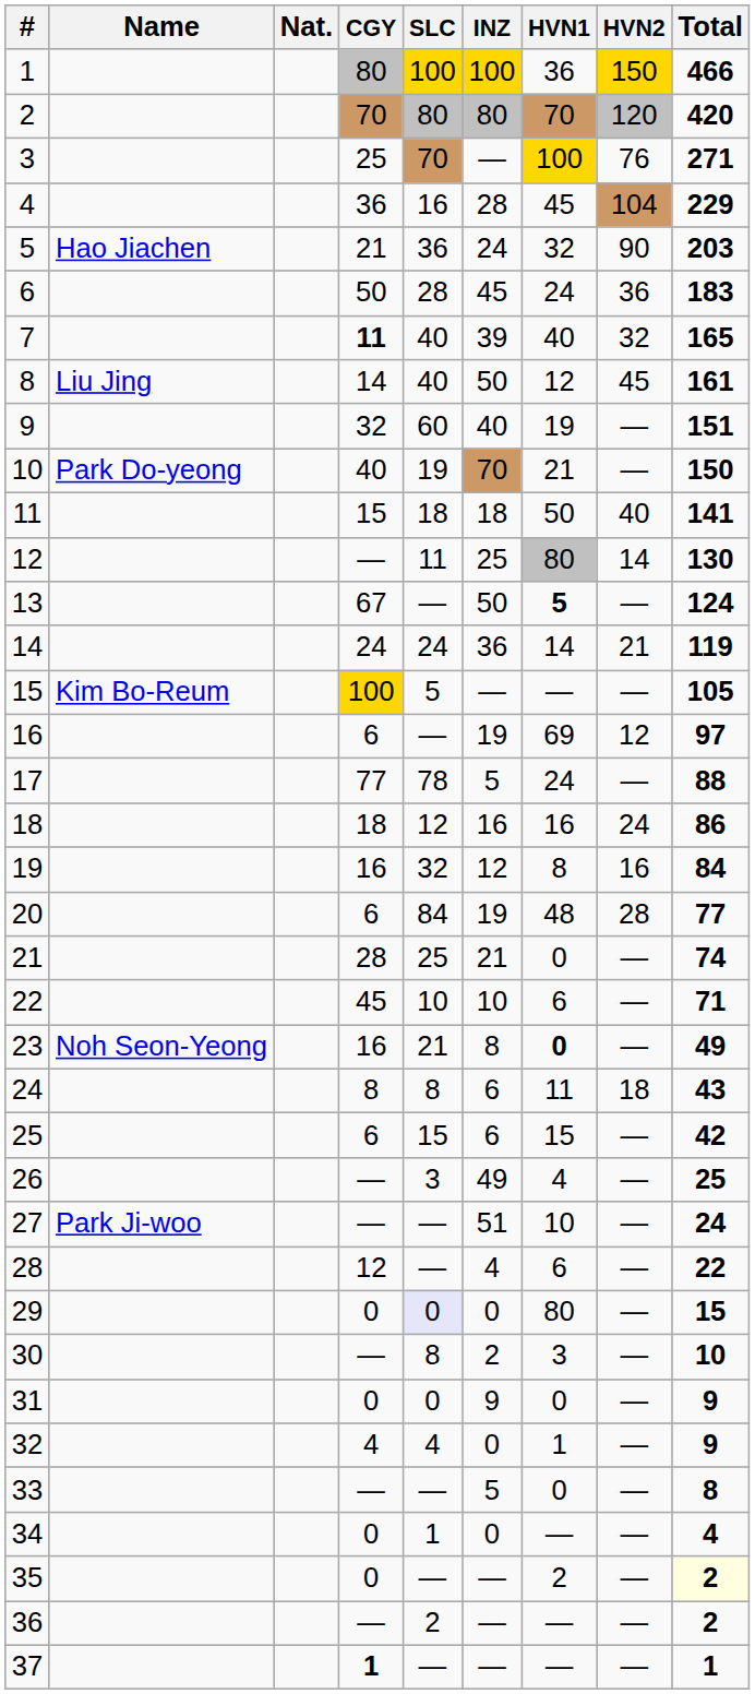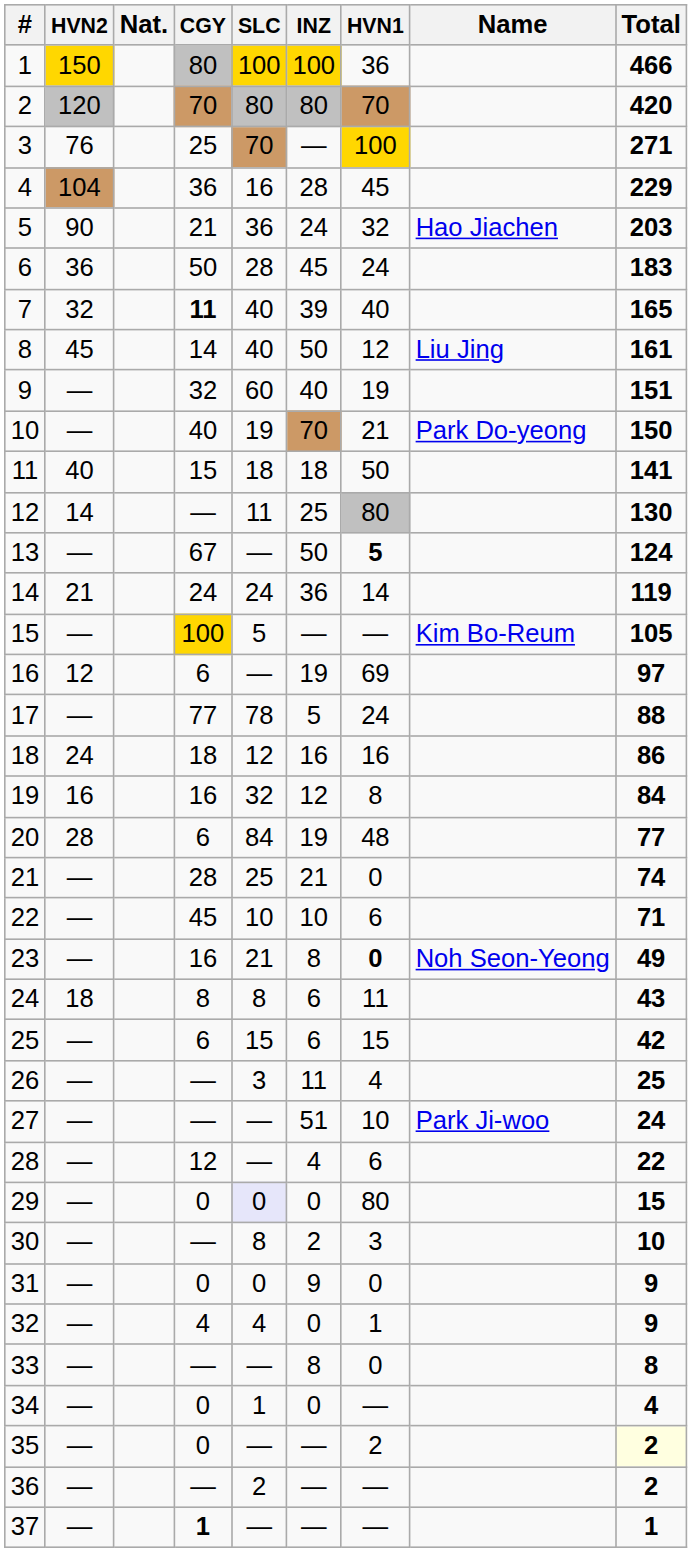 <table class="wikitable sortable" style="text-align:center;">
 <tr>
 <th>#</th>
-<th>Name</th>
+<th><small>HVN2</small></th>
 <th>Nat.</th>
 <th><small>CGY</small></th>
 <th><small>SLC</small></th>
 <th><small>INZ</small></th>
 <th><small>HVN1</small></th>
-<th><small>HVN2</small></th>
+<th>Name</th>
 <th>Total</th>
 </tr>
 <tr>
 <td>1</td>
-<td align=left></td>
+<td bgcolor=gold>150</td>
 <td></td>
 <td bgcolor=silver>80</td>
 <td bgcolor=gold>100</td>
 <td bgcolor=gold>100</td>
 <td>36</td>
-<td bgcolor=gold>150</td>
+<td align=left></td>
 <td><strong>466</strong></td>
 </tr>
 <tr>
 <td>2</td>
-<td align=left></td>
+<td bgcolor=silver>120</td>
 <td></td>
 <td bgcolor=cc9966>70</td>
 <td bgcolor=silver>80</td>
 <td bgcolor=silver>80</td>
 <td bgcolor=cc9966>70</td>
-<td bgcolor=silver>120</td>
+<td align=left></td>
 <td><strong>420</strong></td>
 </tr>
 <tr>
 <td>3</td>
-<td align=left></td>
+<td>76</td>
 <td></td>
 <td>25</td>
 <td bgcolor=cc9966>70</td>
 <td>—</td>
 <td bgcolor=gold>100</td>
-<td>76</td>
+<td align=left></td>
 <td><strong>271</strong></td>
 </tr>
 <tr>
 <td>4</td>
-<td align=left></td>
+<td bgcolor=cc9966>104</td>
 <td></td>
 <td>36</td>
 <td>16</td>
 <td>28</td>
 <td>45</td>
-<td bgcolor=cc9966>104</td>
+<td align=left></td>
 <td><strong>229</strong></td>
 </tr>
 <tr>
 <td>5</td>
-<td align=left><a href='#'>Hao Jiachen</a></td>
+<td>90</td>
 <td></td>
 <td>21</td>
 <td>36</td>
 <td>24</td>
 <td>32</td>
-<td>90</td>
+<td align=left><a href='#'>Hao Jiachen</a></td>
 <td><strong>203</strong></td>
 </tr>
 <tr>
 <td>6</td>
-<td align=left></td>
+<td>36</td>
 <td></td>
 <td>50</td>
 <td>28</td>
 <td>45</td>
 <td>24</td>
-<td>36</td>
+<td align=left></td>
 <td><strong>183</strong></td>
 </tr>
 <tr>
 <td>7</td>
-<td align=left></td>
+<td>32</td>
 <td></td>
 <td><strong>11</strong></td>
 <td>40</td>
 <td>39</td>
 <td>40</td>
-<td>32</td>
+<td align=left></td>
 <td><strong>165</strong></td>
 </tr>
 <tr>
 <td>8</td>
-<td align=left><a href='#'>Liu Jing</a></td>
+<td>45</td>
 <td></td>
 <td>14</td>
 <td>40</td>
 <td>50</td>
 <td>12</td>
-<td>45</td>
+<td align=left><a href='#'>Liu Jing</a></td>
 <td><strong>161</strong></td>
 </tr>
 <tr>
 <td>9</td>
-<td align=left></td>
+<td>—</td>
 <td></td>
 <td>32</td>
 <td>60</td>
 <td>40</td>
 <td>19</td>
-<td>—</td>
+<td align=left></td>
 <td><strong>151</strong></td>
 </tr>
 <tr>
 <td>10</td>
-<td align=left><a href='#'>Park Do-yeong</a></td>
+<td>—</td>
 <td></td>
 <td>40</td>
 <td>19</td>
 <td bgcolor=cc9966>70</td>
 <td>21</td>
-<td>—</td>
+<td align=left><a href='#'>Park Do-yeong</a></td>
 <td><strong>150</strong></td>
 </tr>
 <tr>
 <td>11</td>
-<td align=left></td>
+<td>40</td>
 <td></td>
 <td>15</td>
 <td>18</td>
 <td>18</td>
 <td>50</td>
-<td>40</td>
+<td align=left></td>
 <td><strong>141</strong></td>
 </tr>
 <tr>
 <td>12</td>
-<td align=left></td>
+<td>14</td>
 <td></td>
 <td>—</td>
 <td>11</td>
 <td>25</td>
 <td bgcolor=silver>80</td>
-<td>14</td>
+<td align=left></td>
 <td><strong>130</strong></td>
 </tr>
 <tr>
 <td>13</td>
-<td align=left></td>
+<td>—</td>
 <td></td>
 <td>67</td>
 <td>—</td>
 <td>50</td>
 <td><strong>5</strong></td>
-<td>—</td>
+<td align=left></td>
 <td><strong>124</strong></td>
 </tr>
 <tr>
 <td>14</td>
-<td align=left></td>
+<td>21</td>
 <td></td>
 <td>24</td>
 <td>24</td>
 <td>36</td>
 <td>14</td>
-<td>21</td>
+<td align=left></td>
 <td><strong>119</strong></td>
 </tr>
 <tr>
 <td>15</td>
-<td align=left><a href='#'>Kim Bo-Reum</a></td>
+<td>—</td>
 <td></td>
 <td bgcolor=gold>100</td>
 <td>5</td>
 <td>—</td>
 <td>—</td>
-<td>—</td>
+<td align=left><a href='#'>Kim Bo-Reum</a></td>
 <td><strong>105</strong></td>
 </tr>
 <tr>
 <td>16</td>
-<td align=left></td>
+<td>12</td>
 <td></td>
 <td>6</td>
 <td>—</td>
 <td>19</td>
 <td>69</td>
-<td>12</td>
+<td align=left></td>
 <td><strong>97</strong></td>
 </tr>
 <tr>
 <td>17</td>
-<td align=left></td>
+<td>—</td>
 <td></td>
 <td>77</td>
 <td>78</td>
 <td>5</td>
 <td>24</td>
-<td>—</td>
+<td align=left></td>
 <td><strong>88</strong></td>
 </tr>
 <tr>
 <td>18</td>
-<td align=left></td>
+<td>24</td>
 <td></td>
 <td>18</td>
 <td>12</td>
 <td>16</td>
 <td>16</td>
-<td>24</td>
+<td align=left></td>
 <td><strong>86</strong></td>
 </tr>
 <tr>
 <td>19</td>
-<td align=left></td>
+<td>16</td>
 <td></td>
 <td>16</td>
 <td>32</td>
 <td>12</td>
 <td>8</td>
-<td>16</td>
+<td align=left></td>
 <td><strong>84</strong></td>
 </tr>
 <tr>
 <td>20</td>
-<td align=left></td>
+<td>28</td>
 <td></td>
 <td>6</td>
 <td>84</td>
 <td>19</td>
 <td>48</td>
-<td>28</td>
+<td align=left></td>
 <td><strong>77</strong></td>
 </tr>
 <tr>
 <td>21</td>
-<td align=left></td>
+<td>—</td>
 <td></td>
 <td>28</td>
 <td>25</td>
 <td>21</td>
 <td>0</td>
-<td>—</td>
+<td align=left></td>
 <td><strong>74</strong></td>
 </tr>
 <tr>
 <td>22</td>
-<td align=left></td>
+<td>—</td>
 <td></td>
 <td>45</td>
 <td>10</td>
 <td>10</td>
 <td>6</td>
-<td>—</td>
+<td align=left></td>
 <td><strong>71</strong></td>
 </tr>
 <tr>
 <td>23</td>
-<td align=left><a href='#'>Noh Seon-Yeong</a></td>
+<td>—</td>
 <td></td>
 <td>16</td>
 <td>21</td>
 <td>8</td>
 <td><strong>0</strong></td>
-<td>—</td>
+<td align=left><a href='#'>Noh Seon-Yeong</a></td>
 <td><strong>49</strong></td>
 </tr>
 <tr>
 <td>24</td>
-<td align=left></td>
+<td>18</td>
 <td></td>
 <td>8</td>
 <td>8</td>
 <td>6</td>
 <td>11</td>
-<td>18</td>
+<td align=left></td>
 <td><strong>43</strong></td>
 </tr>
 <tr>
 <td>25</td>
-<td align=left></td>
+<td>—</td>
 <td></td>
 <td>6</td>
 <td>15</td>
 <td>6</td>
 <td>15</td>
-<td>—</td>
+<td align=left></td>
 <td><strong>42</strong></td>
 </tr>
 <tr>
 <td>26</td>
-<td align=left></td>
+<td>—</td>
 <td></td>
 <td>—</td>
 <td>3</td>
-<td>49</td>
+<td>11</td>
 <td>4</td>
-<td>—</td>
+<td align=left></td>
 <td><strong>25</strong></td>
 </tr>
 <tr>
 <td>27</td>
-<td align=left><a href='#'>Park Ji-woo</a></td>
+<td>—</td>
 <td></td>
 <td>—</td>
 <td>—</td>
 <td>51</td>
 <td>10</td>
-<td>—</td>
+<td align=left><a href='#'>Park Ji-woo</a></td>
 <td><strong>24</strong></td>
 </tr>
 <tr>
 <td>28</td>
-<td align=left></td>
+<td>—</td>
 <td></td>
 <td>12</td>
 <td>—</td>
 <td>4</td>
 <td>6</td>
-<td>—</td>
+<td align=left></td>
 <td><strong>22</strong></td>
 </tr>
 <tr>
 <td>29</td>
-<td align=left></td>
+<td>—</td>
 <td></td>
 <td>0</td>
 <td style="background: lavender;">0</td>
 <td>0</td>
 <td>80</td>
-<td>—</td>
+<td align=left></td>
 <td><strong>15</strong></td>
 </tr>
 <tr>
 <td>30</td>
-<td align=left></td>
+<td>—</td>
 <td></td>
 <td>—</td>
 <td>8</td>
 <td>2</td>
 <td>3</td>
-<td>—</td>
+<td align=left></td>
 <td><strong>10</strong></td>
 </tr>
 <tr>
 <td>31</td>
-<td align=left></td>
+<td>—</td>
 <td></td>
 <td>0</td>
 <td>0</td>
 <td>9</td>
 <td>0</td>
-<td>—</td>
+<td align=left></td>
 <td><strong>9</strong></td>
 </tr>
 <tr>
 <td>32</td>
-<td align=left></td>
+<td>—</td>
 <td></td>
 <td>4</td>
 <td>4</td>
 <td>0</td>
 <td>1</td>
-<td>—</td>
+<td align=left></td>
 <td><strong>9</strong></td>
 </tr>
 <tr>
 <td>33</td>
-<td align=left></td>
+<td>—</td>
 <td></td>
 <td>—</td>
 <td>—</td>
-<td>5</td>
+<td>8</td>
 <td>0</td>
-<td>—</td>
+<td align=left></td>
 <td><strong>8</strong></td>
 </tr>
 <tr>
 <td>34</td>
-<td align=left></td>
+<td>—</td>
 <td></td>
 <td>0</td>
 <td>1</td>
 <td>0</td>
 <td>—</td>
-<td>—</td>
+<td align=left></td>
 <td><strong>4</strong></td>
 </tr>
 <tr>
 <td>35</td>
-<td align=left></td>
+<td>—</td>
 <td></td>
 <td>0</td>
 <td>—</td>
 <td>—</td>
 <td>2</td>
-<td>—</td>
+<td align=left></td>
 <td style="background: lightyellow;"><strong>2</strong></td>
 </tr>
 <tr>
 <td>36</td>
-<td align=left></td>
+<td>—</td>
 <td></td>
 <td>—</td>
 <td>2</td>
 <td>—</td>
 <td>—</td>
-<td>—</td>
+<td align=left></td>
 <td><strong>2</strong></td>
 </tr>
 <tr>
 <td>37</td>
-<td align=left></td>
+<td>—</td>
 <td></td>
 <td><strong>1</strong></td>
 <td>—</td>
 <td>—</td>
 <td>—</td>
-<td>—</td>
+<td align=left></td>
 <td><strong>1</strong></td>
 </tr>
 </table>
